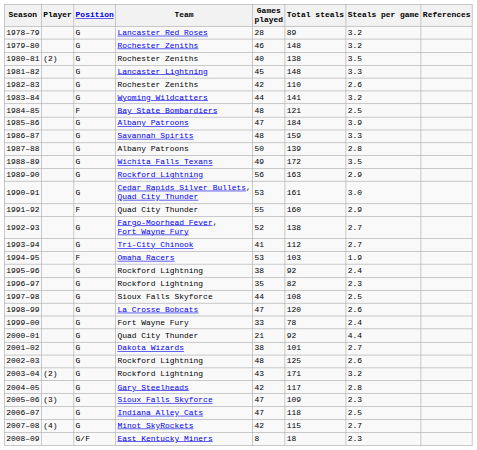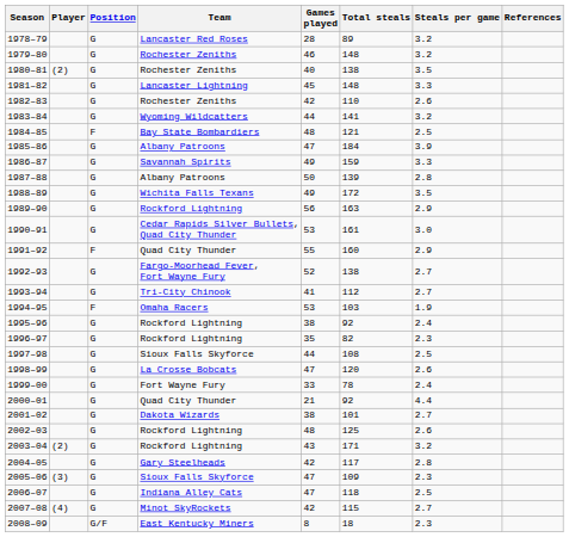 <table class="wikitable sortable">
 <tr>
 <th>Season</th>
 <th>Player</th>
 <th><a href='#'>Position</a></th>
 <th>Team</th>
 <th>Games<br>played</th>
 <th>Total steals</th>
 <th>Steals per game</th>
 <th class="unsortable">References</th>
 </tr>
 <tr>
 <td>1978–79</td>
 <td></td>
 <td>G</td>
 <td><a href='#'>Lancaster Red Roses</a></td>
 <td>28</td>
 <td>89</td>
 <td>3.2</td>
 <td></td>
 </tr>
 <tr>
 <td>1979–80</td>
 <td></td>
 <td>G</td>
 <td><a href='#'>Rochester Zeniths</a></td>
 <td>46</td>
 <td>148</td>
 <td>3.2</td>
 <td></td>
 </tr>
 <tr>
 <td>1980–81</td>
 <td> (2)</td>
 <td>G</td>
 <td>Rochester Zeniths</td>
 <td>40</td>
 <td>138</td>
 <td>3.5</td>
 <td></td>
 </tr>
 <tr>
 <td>1981–82</td>
 <td></td>
 <td>G</td>
 <td><a href='#'>Lancaster Lightning</a></td>
 <td>45</td>
 <td>148</td>
 <td>3.3</td>
 <td></td>
 </tr>
 <tr>
 <td>1982–83</td>
 <td></td>
 <td>G</td>
 <td>Rochester Zeniths</td>
 <td>42</td>
 <td>110</td>
 <td>2.6</td>
 <td></td>
 </tr>
 <tr>
 <td>1983–84</td>
 <td></td>
 <td>G</td>
 <td><a href='#'>Wyoming Wildcatters</a></td>
 <td>44</td>
 <td>141</td>
 <td>3.2</td>
 <td></td>
 </tr>
 <tr>
 <td>1984–85</td>
 <td></td>
 <td>F</td>
 <td><a href='#'>Bay State Bombardiers</a></td>
 <td>48</td>
 <td>121</td>
 <td>2.5</td>
 <td></td>
 </tr>
 <tr>
 <td>1985–86</td>
 <td></td>
 <td>G</td>
 <td><a href='#'>Albany Patroons</a></td>
 <td>47</td>
 <td>184</td>
 <td>3.9</td>
 <td></td>
 </tr>
 <tr>
 <td>1986–87</td>
 <td></td>
 <td>G</td>
 <td><a href='#'>Savannah Spirits</a></td>
-<td>48</td>
+<td>49</td>
 <td>159</td>
 <td>3.3</td>
 <td></td>
 </tr>
 <tr>
 <td>1987–88</td>
 <td></td>
 <td>G</td>
 <td>Albany Patroons</td>
 <td>50</td>
 <td>139</td>
 <td>2.8</td>
 <td></td>
 </tr>
 <tr>
 <td>1988–89</td>
 <td></td>
 <td>G</td>
 <td><a href='#'>Wichita Falls Texans</a></td>
 <td>49</td>
 <td>172</td>
 <td>3.5</td>
 <td></td>
 </tr>
 <tr>
 <td>1989–90</td>
 <td></td>
 <td>G</td>
 <td><a href='#'>Rockford Lightning</a></td>
 <td>56</td>
 <td>163</td>
 <td>2.9</td>
 <td></td>
 </tr>
 <tr>
 <td>1990–91</td>
 <td></td>
 <td>G</td>
 <td><a href='#'>Cedar Rapids Silver Bullets</a>,<br><a href='#'>Quad City Thunder</a></td>
 <td>53</td>
 <td>161</td>
 <td>3.0</td>
 <td></td>
 </tr>
 <tr>
 <td>1991–92</td>
 <td></td>
 <td>F</td>
 <td>Quad City Thunder</td>
 <td>55</td>
 <td>160</td>
 <td>2.9</td>
 <td></td>
 </tr>
 <tr>
 <td>1992–93</td>
 <td></td>
 <td>G</td>
 <td><a href='#'>Fargo-Moorhead Fever</a>,<br><a href='#'>Fort Wayne Fury</a></td>
 <td>52</td>
 <td>138</td>
 <td>2.7</td>
 <td></td>
 </tr>
 <tr>
 <td>1993–94</td>
 <td></td>
 <td>G</td>
 <td><a href='#'>Tri-City Chinook</a></td>
 <td>41</td>
 <td>112</td>
 <td>2.7</td>
 <td></td>
 </tr>
 <tr>
 <td>1994–95</td>
 <td></td>
 <td>F</td>
 <td><a href='#'>Omaha Racers</a></td>
 <td>53</td>
 <td>103</td>
 <td>1.9</td>
 <td></td>
 </tr>
 <tr>
 <td>1995–96</td>
 <td></td>
 <td>G</td>
 <td>Rockford Lightning</td>
 <td>38</td>
 <td>92</td>
 <td>2.4</td>
 <td></td>
 </tr>
 <tr>
 <td>1996–97</td>
 <td></td>
 <td>G</td>
 <td>Rockford Lightning</td>
 <td>35</td>
 <td>82</td>
 <td>2.3</td>
 <td></td>
 </tr>
 <tr>
 <td>1997–98</td>
 <td></td>
 <td>G</td>
 <td>Sioux Falls Skyforce</td>
 <td>44</td>
 <td>108</td>
 <td>2.5</td>
 <td></td>
 </tr>
 <tr>
 <td>1998–99</td>
 <td></td>
 <td>G</td>
 <td><a href='#'>La Crosse Bobcats</a></td>
 <td>47</td>
 <td>120</td>
 <td>2.6</td>
 <td></td>
 </tr>
 <tr>
 <td>1999–00</td>
 <td></td>
 <td>G</td>
 <td>Fort Wayne Fury</td>
 <td>33</td>
 <td>78</td>
 <td>2.4</td>
 <td></td>
 </tr>
 <tr>
 <td>2000–01</td>
 <td></td>
 <td>G</td>
 <td>Quad City Thunder</td>
 <td>21</td>
 <td>92</td>
 <td>4.4</td>
 <td></td>
 </tr>
 <tr>
 <td>2001–02</td>
 <td></td>
 <td>G</td>
 <td><a href='#'>Dakota Wizards</a></td>
 <td>38</td>
 <td>101</td>
 <td>2.7</td>
 <td></td>
 </tr>
 <tr>
 <td>2002–03</td>
 <td></td>
 <td>G</td>
 <td>Rockford Lightning</td>
 <td>48</td>
 <td>125</td>
 <td>2.6</td>
 <td></td>
 </tr>
 <tr>
 <td>2003–04</td>
 <td> (2)</td>
 <td>G</td>
 <td>Rockford Lightning</td>
 <td>43</td>
 <td>171</td>
 <td>3.2</td>
 <td></td>
 </tr>
 <tr>
 <td>2004–05</td>
 <td></td>
 <td>G</td>
 <td><a href='#'>Gary Steelheads</a></td>
 <td>42</td>
 <td>117</td>
 <td>2.8</td>
 <td></td>
 </tr>
 <tr>
 <td>2005–06</td>
 <td> (3)</td>
 <td>G</td>
 <td><a href='#'>Sioux Falls Skyforce</a></td>
 <td>47</td>
 <td>109</td>
 <td>2.3</td>
 <td></td>
 </tr>
 <tr>
 <td>2006–07</td>
 <td></td>
 <td>G</td>
 <td><a href='#'>Indiana Alley Cats</a></td>
 <td>47</td>
 <td>118</td>
 <td>2.5</td>
 <td></td>
 </tr>
 <tr>
 <td>2007–08</td>
 <td> (4)</td>
 <td>G</td>
 <td><a href='#'>Minot SkyRockets</a></td>
 <td>42</td>
 <td>115</td>
 <td>2.7</td>
 <td></td>
 </tr>
 <tr>
 <td>2008–09</td>
 <td></td>
 <td>G/F</td>
 <td><a href='#'>East Kentucky Miners</a></td>
 <td>8</td>
 <td>18</td>
 <td>2.3</td>
 <td></td>
 </tr>
 </table>
